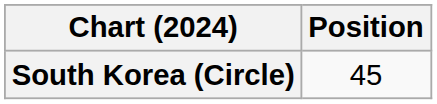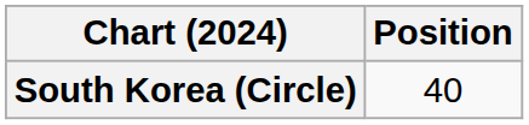 <table class="wikitable plainrowheaders" style="text-align:center">
 <tr>
 <th scope="col">Chart (2024)</th>
 <th scope="col">Position</th>
 </tr>
 <tr>
 <th scope="row">South Korea (Circle)</th>
-<td>45</td>
+<td>40</td>
 </tr>
 </table>
